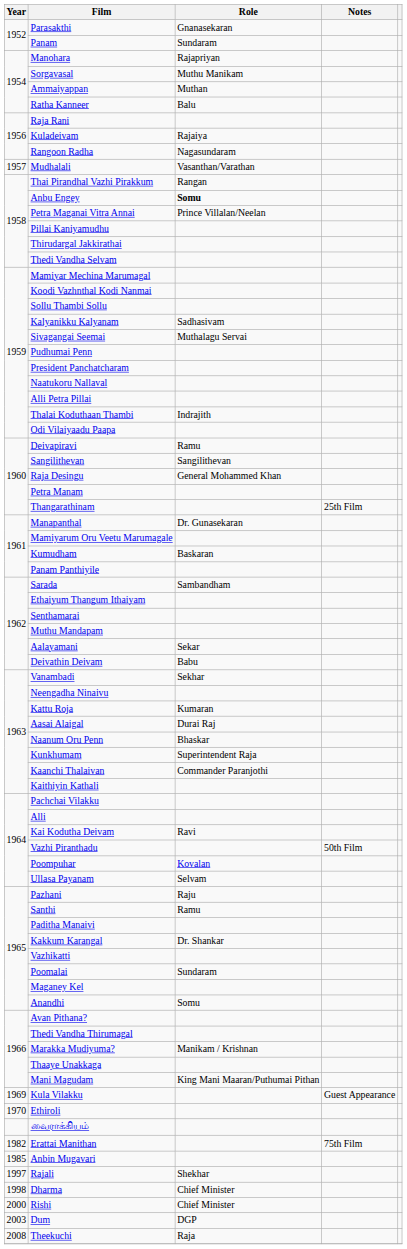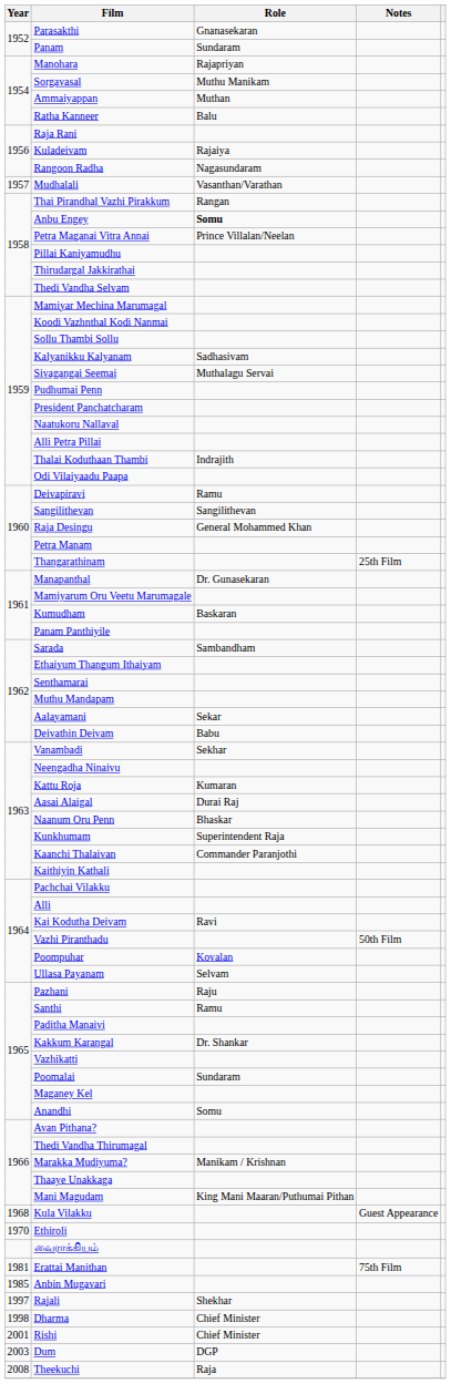 <table class="sortable wikitable">
 <tr>
 <th>Year</th>
 <th>Film</th>
 <th>Role</th>
 <th>Notes</th>
 <th class=unsortable></th>
 </tr>
 <tr>
 <td rowspan="2">1952</td>
 <td><a href='#'>Parasakthi</a></td>
 <td>Gnanasekaran</td>
 <td></td>
 <td></td>
 </tr>
 <tr>
 <td><a href='#'>Panam</a></td>
 <td>Sundaram</td>
 <td></td>
 <td></td>
 </tr>
 <tr>
 <td rowspan="4">1954</td>
 <td><a href='#'>Manohara</a></td>
 <td>Rajapriyan</td>
 <td></td>
 <td></td>
 </tr>
 <tr>
 <td><a href='#'>Sorgavasal</a></td>
 <td>Muthu Manikam</td>
 <td></td>
 <td></td>
 </tr>
 <tr>
 <td><a href='#'>Ammaiyappan</a></td>
 <td>Muthan</td>
 <td></td>
 <td></td>
 </tr>
 <tr>
 <td><a href='#'>Ratha Kanneer</a></td>
 <td>Balu</td>
 <td></td>
 <td></td>
 </tr>
 <tr>
 <td rowspan="3">1956</td>
 <td><a href='#'>Raja Rani</a></td>
 <td></td>
 <td></td>
 <td></td>
 </tr>
 <tr>
 <td><a href='#'>Kuladeivam</a></td>
 <td>Rajaiya</td>
 <td></td>
 <td></td>
 </tr>
 <tr>
 <td><a href='#'>Rangoon Radha</a></td>
 <td>Nagasundaram</td>
 <td></td>
 <td></td>
 </tr>
 <tr>
 <td>1957</td>
 <td><a href='#'>Mudhalali</a></td>
 <td>Vasanthan/Varathan</td>
 <td></td>
 <td></td>
 </tr>
 <tr>
 <td rowspan="6">1958</td>
 <td><a href='#'>Thai Pirandhal Vazhi Pirakkum</a></td>
 <td>Rangan</td>
 <td></td>
 <td></td>
 </tr>
 <tr>
 <td><a href='#'>Anbu Engey</a></td>
 <td><strong>Somu</strong></td>
 <td></td>
 <td></td>
 </tr>
 <tr>
 <td><a href='#'>Petra Maganai Vitra Annai</a></td>
 <td>Prince Villalan/Neelan</td>
 <td></td>
 <td></td>
 </tr>
 <tr>
 <td><a href='#'>Pillai Kaniyamudhu</a></td>
 <td></td>
 <td></td>
 <td></td>
 </tr>
 <tr>
 <td><a href='#'>Thirudargal Jakkirathai</a></td>
 <td></td>
 <td></td>
 <td></td>
 </tr>
 <tr>
 <td><a href='#'>Thedi Vandha Selvam</a></td>
 <td></td>
 <td></td>
 <td></td>
 </tr>
 <tr>
 <td rowspan="11">1959</td>
 <td><a href='#'>Mamiyar Mechina Marumagal</a></td>
 <td></td>
 <td></td>
 <td></td>
 </tr>
 <tr>
 <td><a href='#'>Koodi Vazhnthal Kodi Nanmai</a></td>
 <td></td>
 <td></td>
 <td></td>
 </tr>
 <tr>
 <td><a href='#'>Sollu Thambi Sollu</a></td>
 <td></td>
 <td></td>
 <td></td>
 </tr>
 <tr>
 <td><a href='#'>Kalyanikku Kalyanam</a></td>
 <td>Sadhasivam</td>
 <td></td>
 <td></td>
 </tr>
 <tr>
 <td><a href='#'>Sivagangai Seemai</a></td>
 <td>Muthalagu Servai</td>
 <td></td>
 <td></td>
 </tr>
 <tr>
 <td><a href='#'>Pudhumai Penn</a></td>
 <td></td>
 <td></td>
 <td></td>
 </tr>
 <tr>
 <td><a href='#'>President Panchatcharam</a></td>
 <td></td>
 <td></td>
 <td></td>
 </tr>
 <tr>
 <td><a href='#'>Naatukoru Nallaval</a></td>
 <td></td>
 <td></td>
 <td></td>
 </tr>
 <tr>
 <td><a href='#'>Alli Petra Pillai</a></td>
 <td></td>
 <td></td>
 <td></td>
 </tr>
 <tr>
 <td><a href='#'>Thalai Koduthaan Thambi</a></td>
 <td>Indrajith</td>
 <td></td>
 <td></td>
 </tr>
 <tr>
 <td><a href='#'>Odi Vilaiyaadu Paapa</a></td>
 <td></td>
 <td></td>
 <td></td>
 </tr>
 <tr>
 <td rowspan="5">1960</td>
 <td><a href='#'>Deivapiravi</a></td>
 <td>Ramu</td>
 <td></td>
 <td></td>
 </tr>
 <tr>
 <td><a href='#'>Sangilithevan</a></td>
 <td>Sangilithevan</td>
 <td></td>
 <td></td>
 </tr>
 <tr>
 <td><a href='#'>Raja Desingu</a></td>
 <td>General Mohammed Khan</td>
 <td></td>
 <td></td>
 </tr>
 <tr>
 <td><a href='#'>Petra Manam</a></td>
 <td></td>
 <td></td>
 <td></td>
 </tr>
 <tr>
 <td><a href='#'>Thangarathinam</a></td>
 <td></td>
 <td>25th Film</td>
 <td></td>
 </tr>
 <tr>
 <td rowspan="4">1961</td>
 <td><a href='#'>Manapanthal</a></td>
 <td>Dr. Gunasekaran</td>
 <td></td>
 <td></td>
 </tr>
 <tr>
 <td><a href='#'>Mamiyarum Oru Veetu Marumagale</a></td>
 <td></td>
 <td></td>
 <td></td>
 </tr>
 <tr>
 <td><a href='#'>Kumudham</a></td>
 <td>Baskaran</td>
 <td></td>
 <td></td>
 </tr>
 <tr>
 <td><a href='#'>Panam Panthiyile</a></td>
 <td></td>
 <td></td>
 <td></td>
 </tr>
 <tr>
 <td rowspan="6">1962</td>
 <td><a href='#'>Sarada</a></td>
 <td>Sambandham</td>
 <td></td>
 <td></td>
 </tr>
 <tr>
 <td><a href='#'>Ethaiyum Thangum Ithaiyam</a></td>
 <td></td>
 <td></td>
 <td></td>
 </tr>
 <tr>
 <td><a href='#'>Senthamarai</a></td>
 <td></td>
 <td></td>
 <td></td>
 </tr>
 <tr>
 <td><a href='#'>Muthu Mandapam</a></td>
 <td></td>
 <td></td>
 <td></td>
 </tr>
 <tr>
 <td><a href='#'>Aalayamani</a></td>
 <td>Sekar</td>
 <td></td>
 <td></td>
 </tr>
 <tr>
 <td><a href='#'>Deivathin Deivam</a></td>
 <td>Babu</td>
 <td></td>
 <td></td>
 </tr>
 <tr>
 <td rowspan="8">1963</td>
 <td><a href='#'>Vanambadi</a></td>
 <td>Sekhar</td>
 <td></td>
 <td></td>
 </tr>
 <tr>
 <td><a href='#'>Neengadha Ninaivu</a></td>
 <td></td>
 <td></td>
 <td></td>
 </tr>
 <tr>
 <td><a href='#'>Kattu Roja</a></td>
 <td>Kumaran</td>
 <td></td>
 <td></td>
 </tr>
 <tr>
 <td><a href='#'>Aasai Alaigal</a></td>
 <td>Durai Raj</td>
 <td></td>
 <td></td>
 </tr>
 <tr>
 <td><a href='#'>Naanum Oru Penn</a></td>
 <td>Bhaskar</td>
 <td></td>
 <td></td>
 </tr>
 <tr>
 <td><a href='#'>Kunkhumam</a></td>
 <td>Superintendent Raja</td>
 <td></td>
 <td></td>
 </tr>
 <tr>
 <td><a href='#'>Kaanchi Thalaivan</a></td>
 <td>Commander Paranjothi</td>
 <td></td>
 <td></td>
 </tr>
 <tr>
 <td><a href='#'>Kaithiyin Kathali</a></td>
 <td></td>
 <td></td>
 <td></td>
 </tr>
 <tr>
 <td rowspan="6">1964</td>
 <td><a href='#'>Pachchai Vilakku</a></td>
 <td></td>
 <td></td>
 <td></td>
 </tr>
 <tr>
 <td><a href='#'>Alli</a></td>
 <td></td>
 <td></td>
 <td></td>
 </tr>
 <tr>
 <td><a href='#'>Kai Kodutha Deivam</a></td>
 <td>Ravi</td>
 <td></td>
 <td></td>
 </tr>
 <tr>
 <td><a href='#'>Vazhi Piranthadu</a></td>
 <td></td>
 <td>50th Film</td>
 <td></td>
 </tr>
 <tr>
 <td><a href='#'>Poompuhar</a></td>
 <td><a href='#'>Kovalan</a></td>
 <td></td>
 <td></td>
 </tr>
 <tr>
 <td><a href='#'>Ullasa Payanam</a></td>
 <td>Selvam</td>
 <td></td>
 <td></td>
 </tr>
 <tr>
 <td rowspan="8">1965</td>
 <td><a href='#'>Pazhani</a></td>
 <td>Raju</td>
 <td></td>
 <td></td>
 </tr>
 <tr>
 <td><a href='#'>Santhi</a></td>
 <td>Ramu</td>
 <td></td>
 <td></td>
 </tr>
 <tr>
 <td><a href='#'>Paditha Manaivi</a></td>
 <td></td>
 <td></td>
 <td></td>
 </tr>
 <tr>
 <td><a href='#'>Kakkum Karangal</a></td>
 <td>Dr. Shankar</td>
 <td></td>
 <td></td>
 </tr>
 <tr>
 <td><a href='#'>Vazhikatti</a></td>
 <td></td>
 <td></td>
 <td></td>
 </tr>
 <tr>
 <td><a href='#'>Poomalai</a></td>
 <td>Sundaram</td>
 <td></td>
 <td></td>
 </tr>
 <tr>
 <td><a href='#'>Maganey Kel</a></td>
 <td></td>
 <td></td>
 <td></td>
 </tr>
 <tr>
 <td><a href='#'>Anandhi</a></td>
 <td>Somu</td>
 <td></td>
 <td></td>
 </tr>
 <tr>
 <td rowspan="5">1966</td>
 <td><a href='#'>Avan Pithana?</a></td>
 <td></td>
 <td></td>
 <td></td>
 </tr>
 <tr>
 <td><a href='#'>Thedi Vandha Thirumagal</a></td>
 <td></td>
 <td></td>
 <td></td>
 </tr>
 <tr>
 <td><a href='#'>Marakka Mudiyuma?</a></td>
 <td>Manikam / Krishnan</td>
 <td></td>
 <td></td>
 </tr>
 <tr>
 <td><a href='#'>Thaaye Unakkaga</a></td>
 <td></td>
 <td></td>
 <td></td>
 </tr>
 <tr>
 <td><a href='#'>Mani Magudam</a></td>
 <td>King Mani Maaran/Puthumai Pithan</td>
 <td></td>
 <td></td>
 </tr>
 <tr>
-<td>1969</td>
+<td>1968</td>
 <td><a href='#'>Kula Vilakku</a></td>
 <td></td>
 <td>Guest Appearance</td>
 <td></td>
 </tr>
 <tr>
 <td>1970</td>
 <td><a href='#'>Ethiroli</a></td>
 <td></td>
 <td></td>
 <td></td>
 </tr>
 <tr>
 <td></td>
 <td><a href='#'>வைராக்கியம்</a></td>
 <td></td>
 <td></td>
 <td></td>
 </tr>
 <tr>
-<td>1982</td>
+<td>1981</td>
 <td><a href='#'>Erattai Manithan</a></td>
 <td></td>
 <td>75th Film</td>
 <td></td>
 </tr>
 <tr>
 <td>1985</td>
 <td><a href='#'>Anbin Mugavari</a></td>
 <td></td>
 <td></td>
 <td></td>
 </tr>
 <tr>
 <td>1997</td>
 <td><a href='#'>Rajali</a></td>
 <td>Shekhar</td>
 <td></td>
 <td></td>
 </tr>
 <tr>
 <td>1998</td>
 <td><a href='#'>Dharma</a></td>
 <td>Chief Minister</td>
 <td></td>
 <td></td>
 </tr>
 <tr>
-<td>2000</td>
+<td>2001</td>
 <td><a href='#'>Rishi</a></td>
 <td>Chief Minister</td>
 <td></td>
 <td></td>
 </tr>
 <tr>
 <td>2003</td>
 <td><a href='#'>Dum</a></td>
 <td>DGP</td>
 <td></td>
 <td></td>
 </tr>
 <tr>
 <td>2008</td>
 <td><a href='#'>Theekuchi</a></td>
 <td>Raja</td>
 <td></td>
 <td></td>
 </tr>
 <tr>
 </tr>
 </table>
